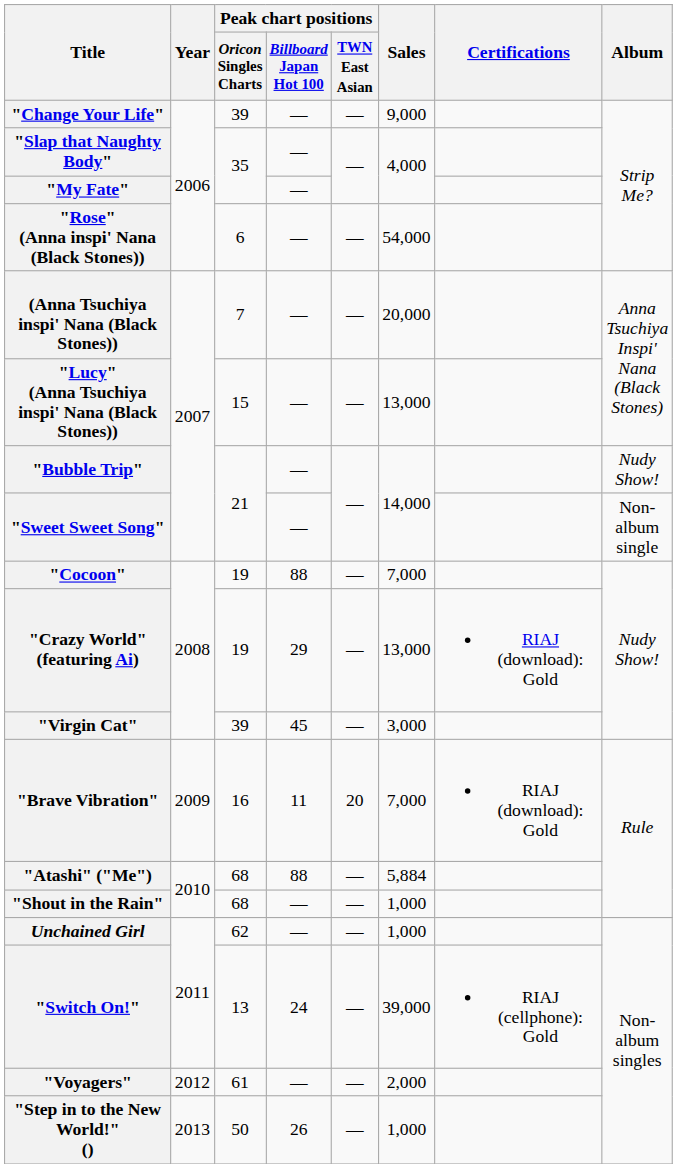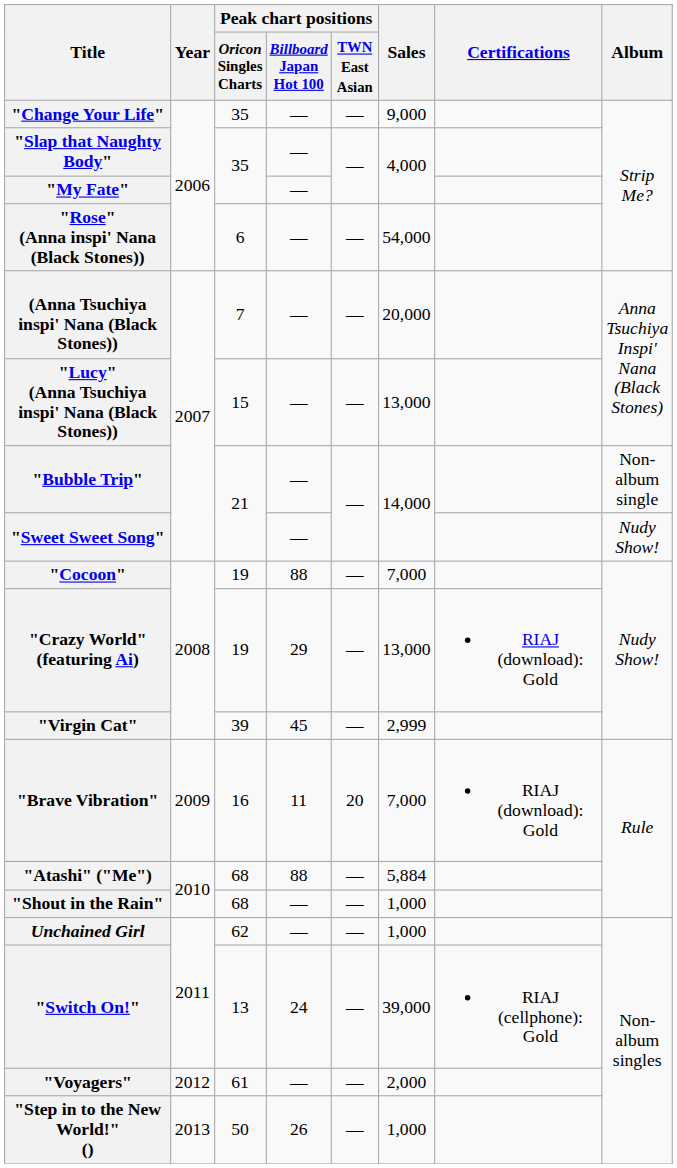 <table class="wikitable plainrowheaders" style="text-align:center;">
 <tr>
 <th scope="col" rowspan="2" style="width:16em;">Title</th>
 <th scope="col" rowspan="2">Year</th>
 <th scope="col" colspan="3">Peak chart positions</th>
 <th scope="col" rowspan="2">Sales</th>
 <th scope="col" rowspan="2" style="width:12em;"><a href='#'>Certifications</a></th>
 <th scope="col" rowspan="2">Album</th>
 </tr>
 <tr>
 <th style="width:3em;font-size:85%"><em>Oricon</em> Singles Charts<br></th>
 <th style="width:3em;font-size:85%"><em><a href='#'>Billboard</a></em> <a href='#'>Japan Hot 100</a><br></th>
 <th style="width:2.5em;"><small><a href='#'>TWN</a> East Asian</small><br></th>
 </tr>
 <tr>
 <th scope="row">"<a href='#'>Change Your Life</a>"</th>
 <td rowspan="4">2006</td>
-<td>39</td>
+<td>35</td>
 <td>—</td>
 <td>—</td>
 <td>9,000</td>
 <td></td>
 <td rowspan=4><em>Strip Me?</em></td>
 </tr>
 <tr>
 <th scope="row">"<a href='#'>Slap that Naughty Body</a>"</th>
 <td rowspan="2">35</td>
 <td>—</td>
 <td rowspan="2">—</td>
 <td rowspan="2">4,000</td>
 <td></td>
 </tr>
 <tr>
 <th scope="row">"<a href='#'>My Fate</a>"</th>
 <td>—</td>
 <td></td>
 </tr>
 <tr>
 <th scope="row">"<a href='#'>Rose</a>"<br><span>(Anna inspi' Nana (Black Stones))</span></th>
 <td>6</td>
 <td>—</td>
 <td>—</td>
 <td>54,000</td>
 <td></td>
 </tr>
 <tr>
 <th scope="row"><br><span>(Anna Tsuchiya inspi' Nana (Black Stones))</span></th>
 <td rowspan="4">2007</td>
 <td>7</td>
 <td>—</td>
 <td>—</td>
 <td>20,000</td>
 <td></td>
 <td rowspan=2><em>Anna Tsuchiya Inspi' Nana (Black Stones)</em></td>
 </tr>
 <tr>
 <th scope="row">"<a href='#'>Lucy</a>"<br><span>(Anna Tsuchiya inspi' Nana (Black Stones))</span></th>
 <td>15</td>
 <td>—</td>
 <td>—</td>
 <td>13,000</td>
 <td></td>
 </tr>
 <tr>
 <th scope="row">"<a href='#'>Bubble Trip</a>"</th>
 <td rowspan="2">21</td>
 <td>—</td>
 <td rowspan="2">—</td>
 <td rowspan="2">14,000</td>
 <td></td>
-<td><em>Nudy Show!</em></td>
+<td>Non-album single</td>
 </tr>
 <tr>
 <th scope="row">"<a href='#'>Sweet Sweet Song</a>"</th>
 <td>—</td>
 <td></td>
-<td>Non-album single</td>
+<td><em>Nudy Show!</em></td>
 </tr>
 <tr>
 <th scope="row">"<a href='#'>Cocoon</a>"</th>
 <td rowspan="3">2008</td>
 <td>19</td>
 <td>88</td>
 <td>—</td>
 <td>7,000</td>
 <td></td>
 <td rowspan=3><em>Nudy Show!</em></td>
 </tr>
 <tr>
 <th scope="row">"Crazy World"<br><span>(featuring <a href='#'>Ai</a>)</span></th>
 <td>19</td>
 <td>29</td>
 <td>—</td>
 <td>13,000</td>
 <td><br><ul><li><a href='#'>RIAJ</a> <span>(download)</span>: Gold</li></ul></td>
 </tr>
 <tr>
 <th scope="row">"Virgin Cat"</th>
 <td>39</td>
 <td>45</td>
 <td>—</td>
-<td>3,000</td>
+<td>2,999</td>
 <td></td>
 </tr>
 <tr>
 <th scope="row">"Brave Vibration"</th>
 <td>2009</td>
 <td>16</td>
 <td>11</td>
 <td>20</td>
 <td>7,000</td>
 <td><br><ul><li>RIAJ <span>(download)</span>: Gold</li></ul></td>
 <td rowspan=3><em>Rule</em></td>
 </tr>
 <tr>
 <th scope="row">"Atashi" ("Me")</th>
 <td rowspan="2">2010</td>
 <td>68</td>
 <td>88</td>
 <td>—</td>
 <td>5,884</td>
 <td></td>
 </tr>
 <tr>
 <th scope="row">"Shout in the Rain"</th>
 <td>68</td>
 <td>—</td>
 <td>—</td>
 <td>1,000</td>
 <td></td>
 </tr>
 <tr>
 <th scope="row"><em>Unchained Girl</em></th>
 <td rowspan="2">2011</td>
 <td>62</td>
 <td>—</td>
 <td>—</td>
 <td>1,000</td>
 <td></td>
 <td rowspan=4>Non-album singles</td>
 </tr>
 <tr>
 <th scope="row">"<a href='#'>Switch On!</a>"</th>
 <td>13</td>
 <td>24</td>
 <td>—</td>
 <td>39,000</td>
 <td><br><ul><li>RIAJ <span>(cellphone)</span>: Gold</li></ul></td>
 </tr>
 <tr>
 <th scope="row">"Voyagers"</th>
 <td>2012</td>
 <td>61</td>
 <td>—</td>
 <td>—</td>
 <td>2,000</td>
 <td></td>
 </tr>
 <tr>
 <th scope="row">"Step in to the New World!"<br><span>()</span></th>
 <td>2013</td>
 <td>50</td>
 <td>26</td>
 <td>—</td>
 <td>1,000</td>
 <td></td>
 </tr>
 </table>
